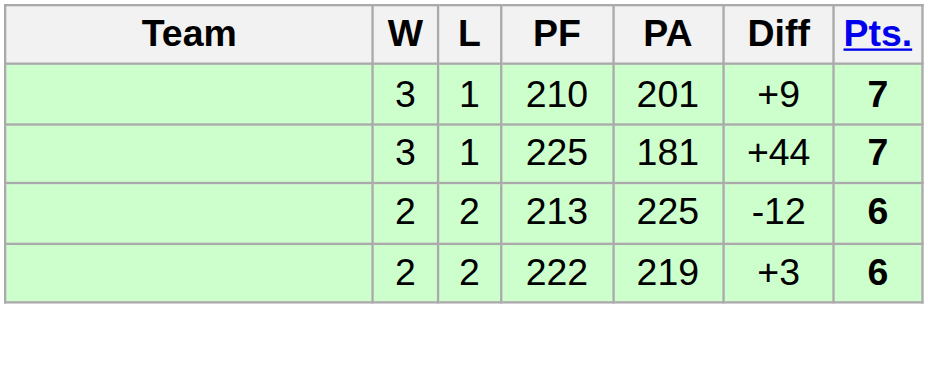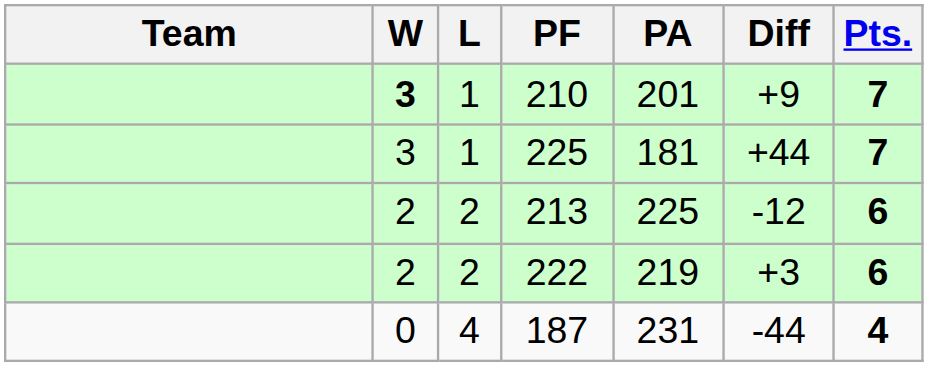 <table class=wikitable>
 <tr align=center>
 <th width=150px>Team</th>
 <th width=20px>W</th>
 <th width=20px>L</th>
 <th width=40px>PF</th>
 <th width=40px>PA</th>
 <th width=40px>Diff</th>
 <th width=30px><a href='#'>Pts.</a></th>
 </tr>
 <tr align=center bgcolor="#ccffcc">
 <td align=left></td>
-<td>3</td>
+<td><strong>3</strong></td>
 <td>1</td>
 <td>210</td>
 <td>201</td>
 <td>+9</td>
 <td><strong>7</strong></td>
 </tr>
 <tr align=center bgcolor="#ccffcc">
 <td align=left></td>
 <td>3</td>
 <td>1</td>
 <td>225</td>
 <td>181</td>
 <td>+44</td>
 <td><strong>7</strong></td>
 </tr>
 <tr align=center bgcolor="#ccffcc">
 <td align=left></td>
 <td>2</td>
 <td>2</td>
 <td>213</td>
 <td>225</td>
 <td>-12</td>
 <td><strong>6</strong></td>
 </tr>
 <tr align=center bgcolor="#ccffcc">
 <td align=left></td>
 <td>2</td>
 <td>2</td>
 <td>222</td>
 <td>219</td>
 <td>+3</td>
 <td><strong>6</strong></td>
 </tr>
+<tr align=center>
+<td align=left></td>
+<td>0</td>
+<td>4</td>
+<td>187</td>
+<td>231</td>
+<td>-44</td>
+<td><strong>4</strong></td>
+</tr>
 </table>
